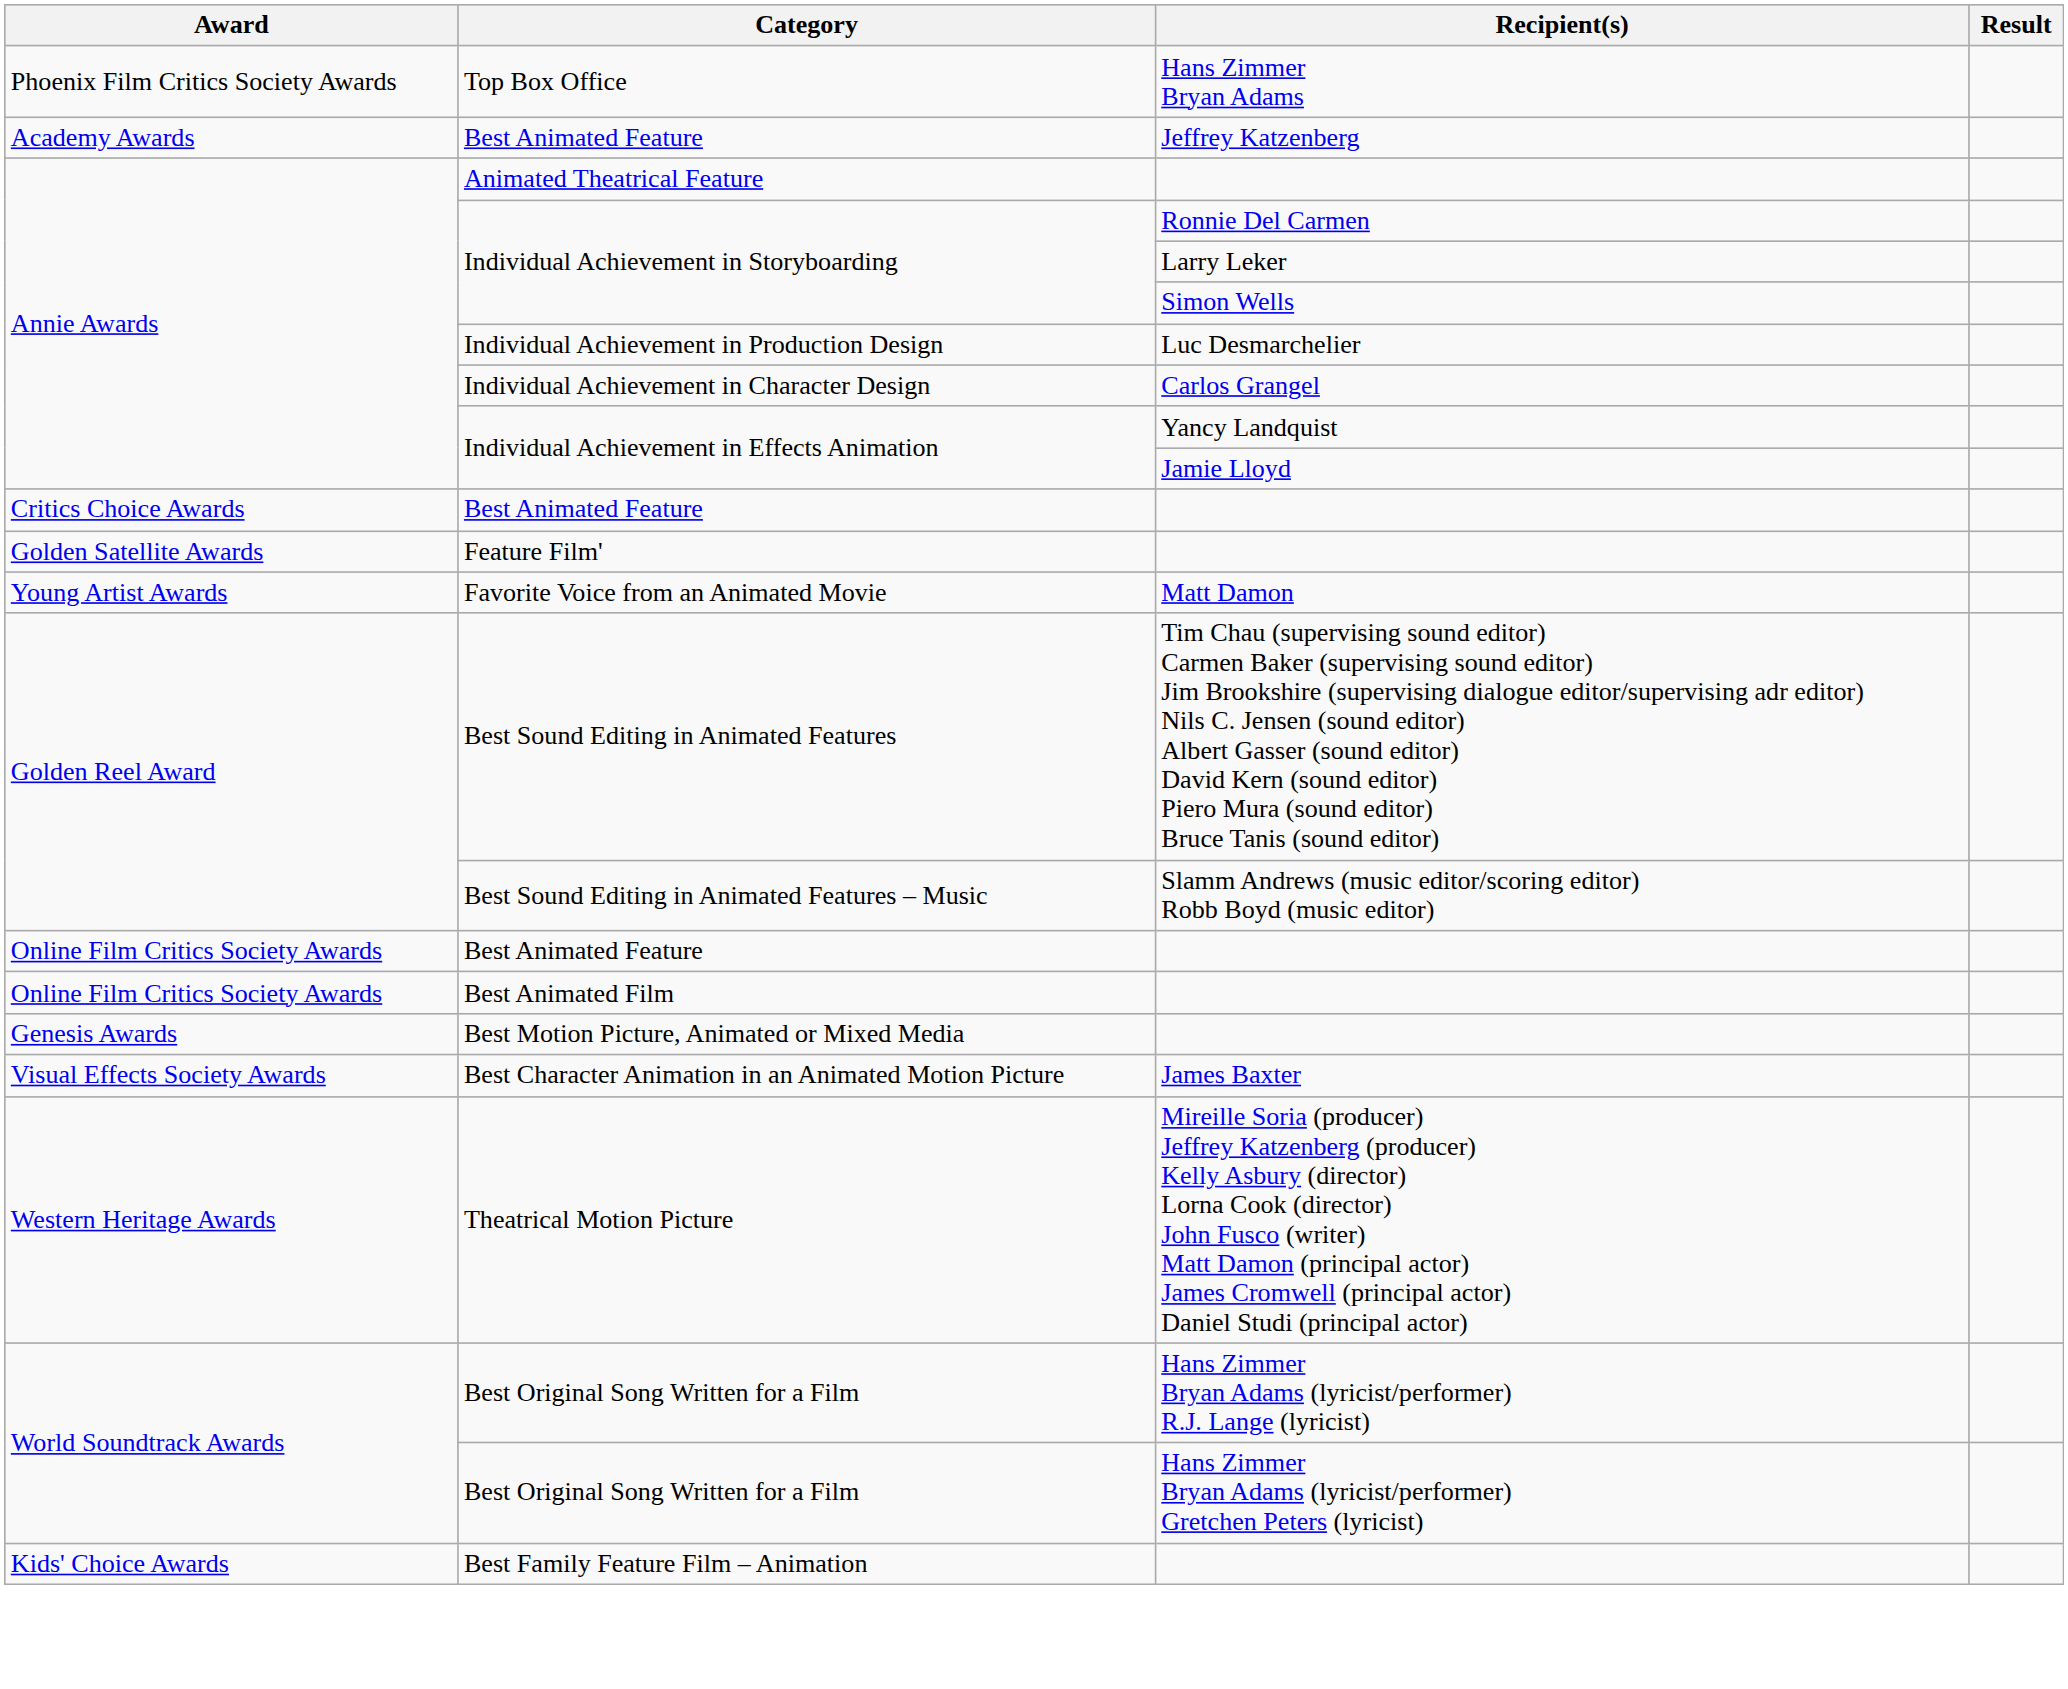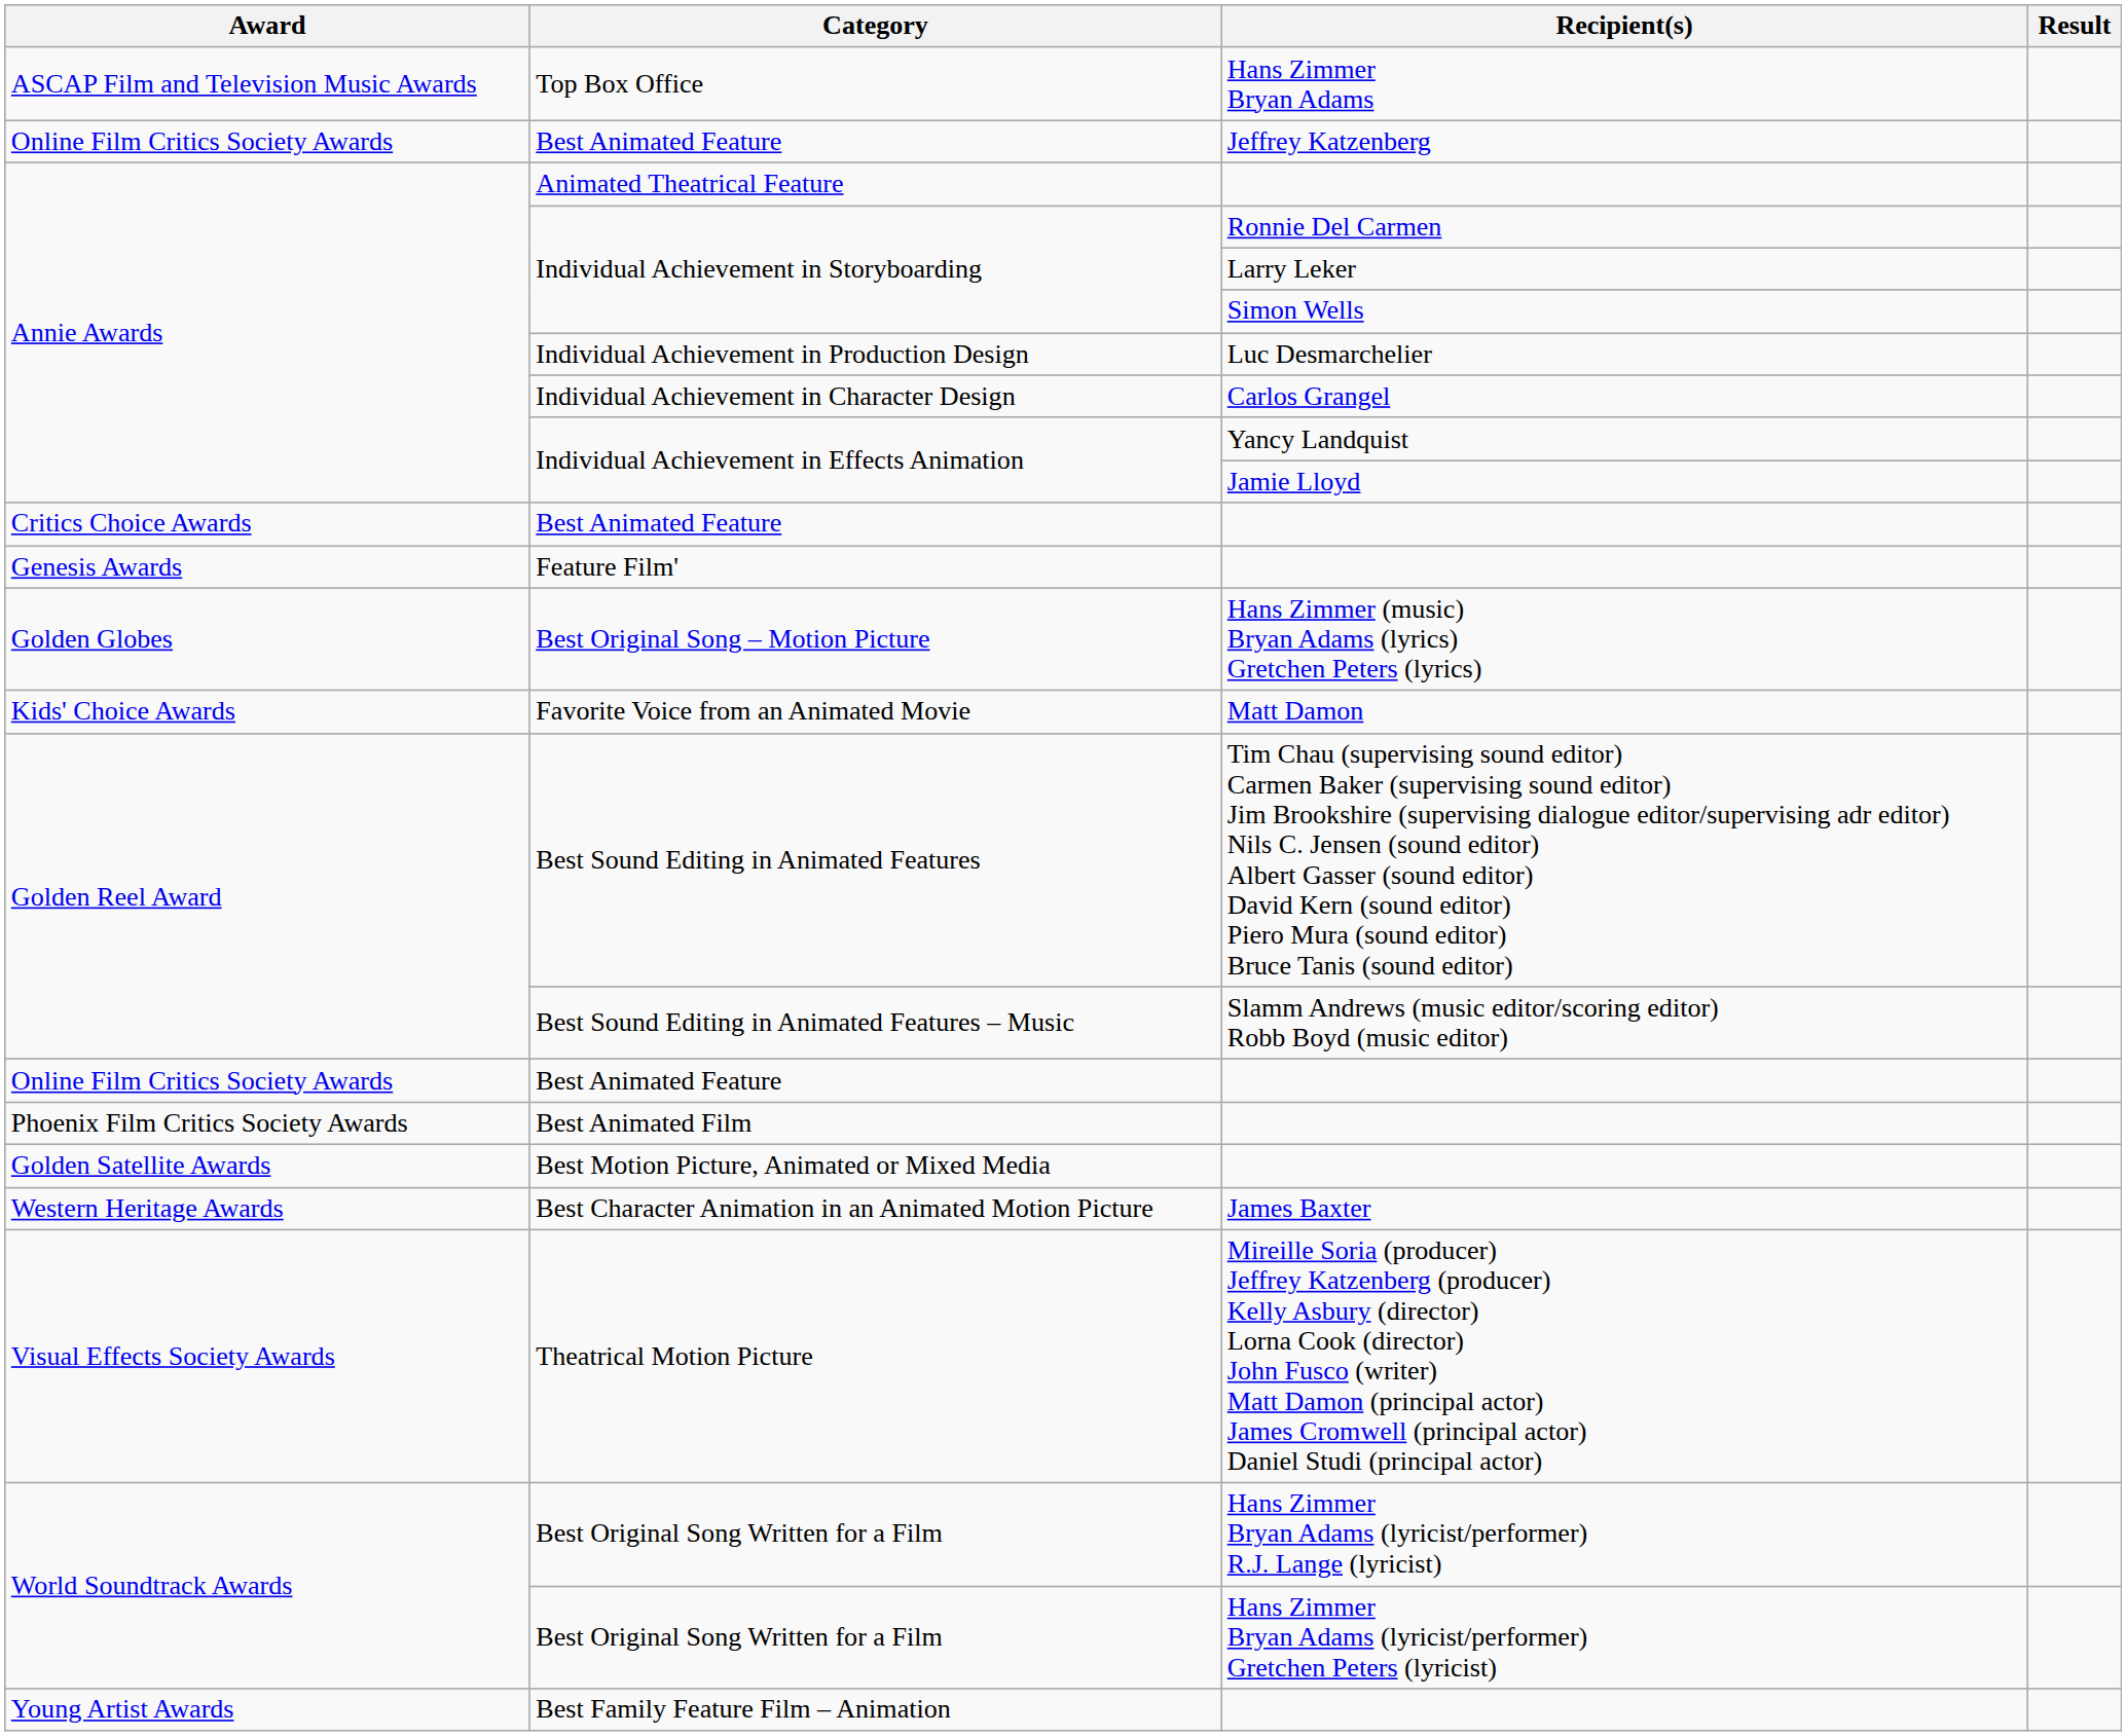 <table class="wikitable sortable" style="width:100%;">
 <tr>
 <th>Award</th>
 <th>Category</th>
 <th>Recipient(s)</th>
 <th>Result</th>
 </tr>
 <tr>
-<td>Phoenix Film Critics Society Awards</td>
+<td><a href='#'>ASCAP Film and Television Music Awards</a></td>
 <td>Top Box Office</td>
 <td><a href='#'>Hans Zimmer</a><br><a href='#'>Bryan Adams</a></td>
 <td></td>
 </tr>
 <tr>
-<td><a href='#'>Academy Awards</a></td>
+<td><a href='#'>Online Film Critics Society Awards</a></td>
 <td><a href='#'>Best Animated Feature</a></td>
 <td><a href='#'>Jeffrey Katzenberg</a></td>
 <td></td>
 </tr>
 <tr>
 <td rowspan=8><a href='#'>Annie Awards</a></td>
 <td><a href='#'>Animated Theatrical Feature</a></td>
 <td></td>
 <td></td>
 </tr>
 <tr>
 <td rowspan=3>Individual Achievement in Storyboarding</td>
 <td><a href='#'>Ronnie Del Carmen</a></td>
 <td></td>
 </tr>
 <tr>
 <td>Larry Leker</td>
 <td></td>
 </tr>
 <tr>
 <td><a href='#'>Simon Wells</a></td>
 <td></td>
 </tr>
 <tr>
 <td>Individual Achievement in Production Design</td>
 <td>Luc Desmarchelier</td>
 <td></td>
 </tr>
 <tr>
 <td>Individual Achievement in Character Design</td>
 <td><a href='#'>Carlos Grangel</a></td>
 <td></td>
 </tr>
 <tr>
 <td rowspan=2>Individual Achievement in Effects Animation</td>
 <td>Yancy Landquist</td>
 <td></td>
 </tr>
 <tr>
 <td><a href='#'>Jamie Lloyd</a></td>
 <td></td>
 </tr>
 <tr>
 <td><a href='#'>Critics Choice Awards</a></td>
 <td><a href='#'>Best Animated Feature</a></td>
 <td></td>
 <td></td>
 </tr>
 <tr>
-<td><a href='#'>Golden Satellite Awards</a></td>
+<td><a href='#'>Genesis Awards</a></td>
 <td>Feature Film'</td>
 <td></td>
 <td></td>
 </tr>
 <tr>
-<td><a href='#'>Young Artist Awards</a></td>
+<td><a href='#'>Golden Globes</a></td>
+<td><a href='#'>Best Original Song – Motion Picture</a></td>
+<td><a href='#'>Hans Zimmer</a> (music)<br><a href='#'>Bryan Adams</a> (lyrics)<br><a href='#'>Gretchen Peters</a> (lyrics)<br></td>
+<td></td>
+</tr>
+<tr>
+<td><a href='#'>Kids' Choice Awards</a></td>
 <td>Favorite Voice from an Animated Movie</td>
 <td><a href='#'>Matt Damon</a></td>
 <td></td>
 </tr>
 <tr>
 <td rowspan=2><a href='#'>Golden Reel Award</a></td>
 <td>Best Sound Editing in Animated Features</td>
 <td>Tim Chau (supervising sound editor)<br>Carmen Baker (supervising sound editor)<br>Jim Brookshire (supervising dialogue editor/supervising adr editor)<br>Nils C. Jensen (sound editor)<br>Albert Gasser (sound editor)<br>David Kern (sound editor)<br>Piero Mura (sound editor)<br>Bruce Tanis (sound editor)</td>
 <td></td>
 </tr>
 <tr>
 <td>Best Sound Editing in Animated Features – Music</td>
 <td>Slamm Andrews (music editor/scoring editor)<br>Robb Boyd (music editor)</td>
 <td></td>
 </tr>
 <tr>
 <td><a href='#'>Online Film Critics Society Awards</a></td>
 <td>Best Animated Feature</td>
 <td></td>
 <td></td>
 </tr>
 <tr>
-<td><a href='#'>Online Film Critics Society Awards</a></td>
+<td>Phoenix Film Critics Society Awards</td>
 <td>Best Animated Film</td>
 <td></td>
 <td></td>
 </tr>
 <tr>
-<td><a href='#'>Genesis Awards</a></td>
+<td><a href='#'>Golden Satellite Awards</a></td>
 <td>Best Motion Picture, Animated or Mixed Media</td>
 <td></td>
 <td></td>
 </tr>
 <tr>
-<td><a href='#'>Visual Effects Society Awards</a></td>
+<td><a href='#'>Western Heritage Awards</a></td>
 <td>Best Character Animation in an Animated Motion Picture</td>
 <td><a href='#'>James Baxter</a></td>
 <td></td>
 </tr>
 <tr>
-<td><a href='#'>Western Heritage Awards</a></td>
+<td><a href='#'>Visual Effects Society Awards</a></td>
 <td>Theatrical Motion Picture</td>
 <td><a href='#'>Mireille Soria</a> (producer)<br><a href='#'>Jeffrey Katzenberg</a> (producer)<br><a href='#'>Kelly Asbury</a> (director)<br>Lorna Cook (director)<br><a href='#'>John Fusco</a> (writer)<br><a href='#'>Matt Damon</a> (principal actor)<br><a href='#'>James Cromwell</a> (principal actor)<br>Daniel Studi (principal actor)</td>
 <td></td>
 </tr>
 <tr>
 <td rowspan=2><a href='#'>World Soundtrack Awards</a></td>
 <td>Best Original Song Written for a Film</td>
 <td><a href='#'>Hans Zimmer</a><br><a href='#'>Bryan Adams</a> (lyricist/performer)<br><a href='#'>R.J. Lange</a> (lyricist)<br></td>
 <td></td>
 </tr>
 <tr>
 <td>Best Original Song Written for a Film</td>
 <td><a href='#'>Hans Zimmer</a><br><a href='#'>Bryan Adams</a> (lyricist/performer)<br><a href='#'>Gretchen Peters</a> (lyricist)<br></td>
 <td></td>
 </tr>
 <tr>
-<td><a href='#'>Kids' Choice Awards</a></td>
+<td><a href='#'>Young Artist Awards</a></td>
 <td>Best Family Feature Film – Animation</td>
 <td></td>
 <td></td>
 </tr>
 </table>
